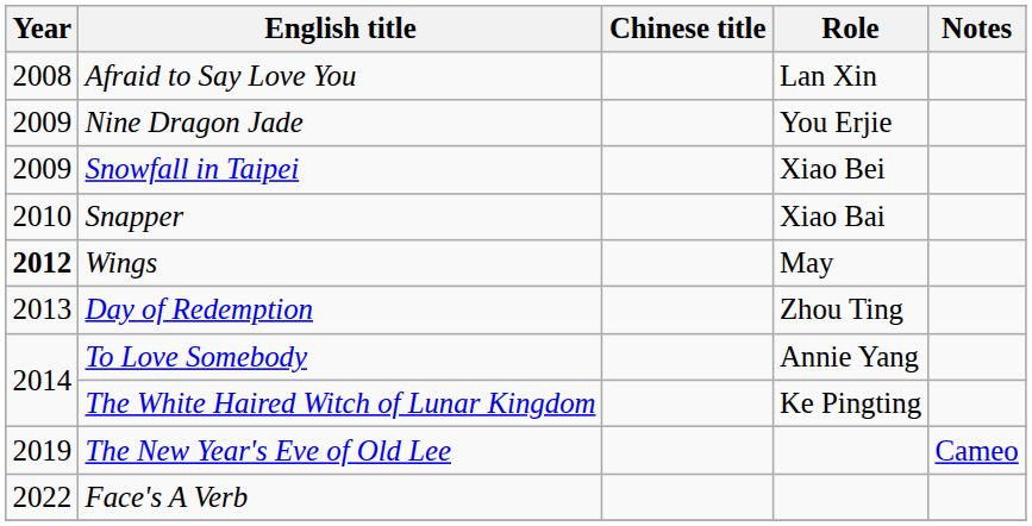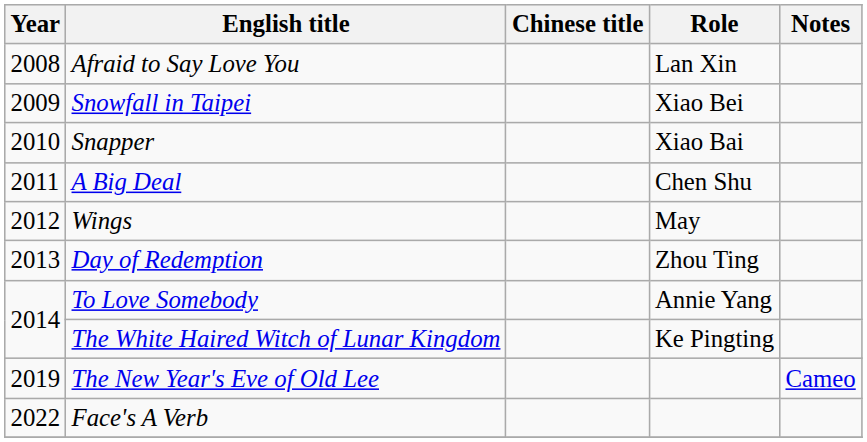 <table class="wikitable">
 <tr>
 <th>Year</th>
 <th>English title</th>
 <th>Chinese title</th>
 <th>Role</th>
 <th>Notes</th>
 </tr>
 <tr>
 <td>2008</td>
 <td><em>Afraid to Say Love You</em></td>
 <td></td>
 <td>Lan Xin</td>
 <td></td>
 </tr>
 <tr>
 <td>2009</td>
-<td><em>Nine Dragon Jade</em></td>
-<td></td>
-<td>You Erjie</td>
-<td></td>
-</tr>
-<tr>
-<td>2009</td>
 <td><em><a href='#'>Snowfall in Taipei</a></em></td>
 <td></td>
 <td>Xiao Bei</td>
 <td></td>
 </tr>
 <tr>
 <td>2010</td>
 <td><em>Snapper</em></td>
 <td></td>
 <td>Xiao Bai</td>
 <td></td>
 </tr>
 <tr>
-<td><strong>2012</strong></td>
+<td>2011</td>
+<td><em><a href='#'>A Big Deal</a></em></td>
+<td></td>
+<td>Chen Shu</td>
+<td></td>
+</tr>
+<tr>
+<td>2012</td>
 <td><em>Wings</em></td>
 <td></td>
 <td>May</td>
 <td></td>
 </tr>
 <tr>
 <td>2013</td>
 <td><em><a href='#'>Day of Redemption</a></em></td>
 <td></td>
 <td>Zhou Ting</td>
 <td></td>
 </tr>
 <tr>
 <td rowspan="2">2014</td>
 <td><em><a href='#'>To Love Somebody</a></em></td>
 <td></td>
 <td>Annie Yang</td>
 <td></td>
 </tr>
 <tr>
 <td><em><a href='#'>The White Haired Witch of Lunar Kingdom</a></em></td>
 <td></td>
 <td>Ke Pingting</td>
 <td></td>
 </tr>
 <tr>
 <td>2019</td>
 <td><em><a href='#'>The New Year's Eve of Old Lee</a></em></td>
 <td></td>
 <td></td>
 <td><a href='#'>Cameo</a></td>
 </tr>
 <tr>
 <td>2022</td>
 <td><em>Face's A Verb</em></td>
 <td></td>
 <td></td>
 <td></td>
 </tr>
 <tr>
 </tr>
 </table>
